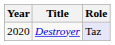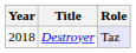 <table class="wikitable">
 <tr>
 <th>Year</th>
 <th>Title</th>
 <th>Role</th>
 </tr>
 <tr>
-<td>2020</td>
+<td>2018</td>
 <td><em><a href='#'>Destroyer</a></em></td>
 <td style="background: lavender;">Taz</td>
 </tr>
 </table>
